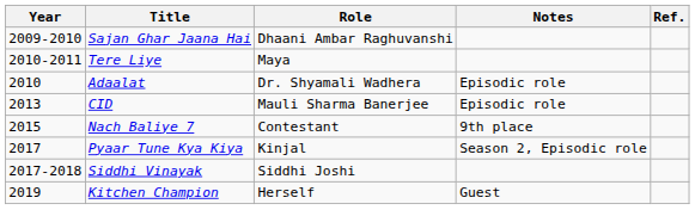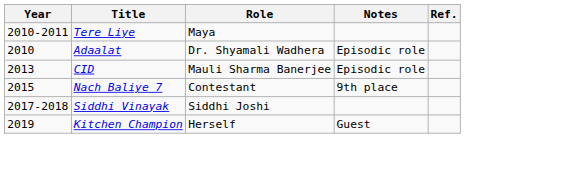 <table class="wikitable sortable">
 <tr>
 <th>Year</th>
 <th>Title</th>
 <th>Role</th>
 <th>Notes</th>
 <th>Ref.</th>
-</tr>
-<tr>
-<td>2009-2010</td>
-<td><em><a href='#'>Sajan Ghar Jaana Hai</a></em></td>
-<td>Dhaani Ambar Raghuvanshi</td>
-<td></td>
-<td></td>
 </tr>
 <tr>
 <td>2010-2011</td>
 <td><em><a href='#'>Tere Liye</a></em></td>
 <td>Maya</td>
 <td></td>
 <td></td>
 </tr>
 <tr>
 <td>2010</td>
 <td><em><a href='#'>Adaalat</a></em></td>
 <td>Dr. Shyamali Wadhera</td>
 <td>Episodic role</td>
 <td></td>
 </tr>
 <tr>
 <td>2013</td>
 <td><em><a href='#'>CID</a></em></td>
 <td>Mauli Sharma Banerjee</td>
 <td>Episodic role</td>
 <td></td>
 </tr>
 <tr>
 <td>2015</td>
 <td><em><a href='#'>Nach Baliye 7</a></em></td>
 <td>Contestant</td>
 <td>9th place</td>
 <td></td>
 </tr>
 <tr>
-<td>2017</td>
-<td><em><a href='#'>Pyaar Tune Kya Kiya</a></em></td>
-<td>Kinjal</td>
-<td>Season 2, Episodic role</td>
-<td></td>
-</tr>
-<tr>
 <td>2017-2018</td>
 <td><em><a href='#'>Siddhi Vinayak</a></em></td>
 <td>Siddhi Joshi</td>
 <td></td>
 <td></td>
 </tr>
 <tr>
 <td>2019</td>
 <td><em><a href='#'>Kitchen Champion</a></em></td>
 <td>Herself</td>
 <td>Guest</td>
 <td></td>
 </tr>
 </table>
